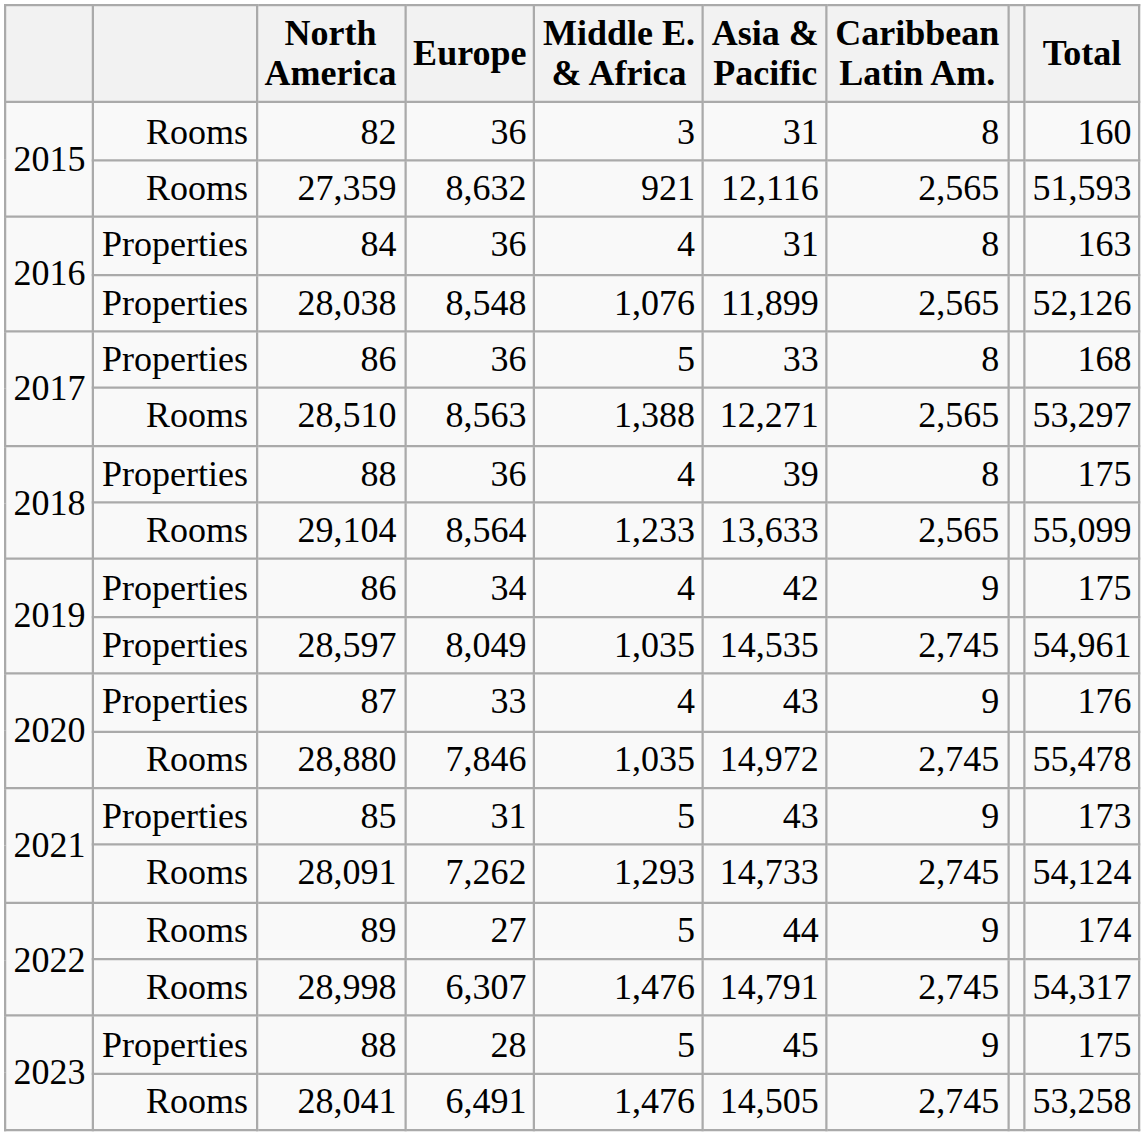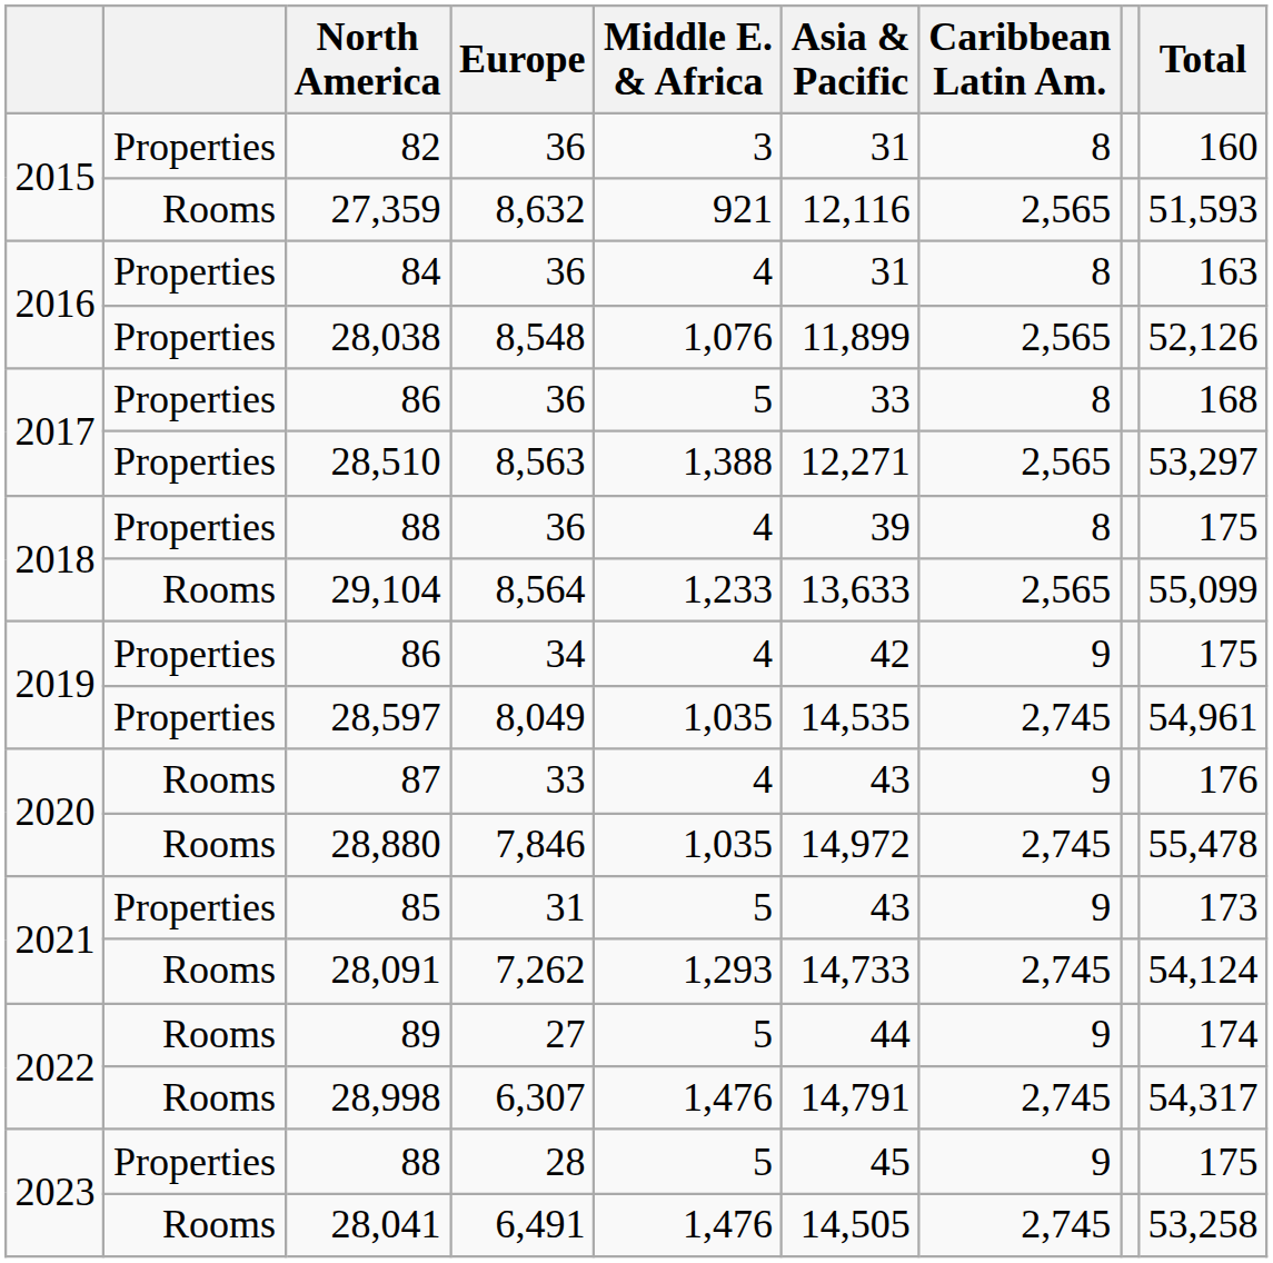 <table class="wikitable" style="text-align:right;">
 <tr>
 <th class="unsortable"></th>
 <th></th>
 <th>North<br>America</th>
 <th>Europe</th>
 <th>Middle E.<br>& Africa</th>
 <th>Asia &<br>Pacific</th>
 <th>Caribbean<br>Latin Am.</th>
 <th></th>
 <th>Total</th>
 </tr>
 <tr>
 <td rowspan=2>2015</td>
-<td>Rooms</td>
+<td>Properties</td>
 <td>82</td>
 <td>36</td>
 <td>3</td>
 <td>31</td>
 <td>8</td>
 <td></td>
 <td>160</td>
 </tr>
 <tr>
 <td>Rooms</td>
 <td>27,359</td>
 <td>8,632</td>
 <td>921</td>
 <td>12,116</td>
 <td>2,565</td>
 <td></td>
 <td>51,593</td>
 </tr>
 <tr>
 <td rowspan=2>2016</td>
 <td>Properties</td>
 <td>84</td>
 <td>36</td>
 <td>4</td>
 <td>31</td>
 <td>8</td>
 <td></td>
 <td>163</td>
 </tr>
 <tr>
 <td>Properties</td>
 <td>28,038</td>
 <td>8,548</td>
 <td>1,076</td>
 <td>11,899</td>
 <td>2,565</td>
 <td></td>
 <td>52,126</td>
 </tr>
 <tr>
 <td rowspan=2>2017</td>
 <td>Properties</td>
 <td>86</td>
 <td>36</td>
 <td>5</td>
 <td>33</td>
 <td>8</td>
 <td></td>
 <td>168</td>
 </tr>
 <tr>
-<td>Rooms</td>
+<td>Properties</td>
 <td>28,510</td>
 <td>8,563</td>
 <td>1,388</td>
 <td>12,271</td>
 <td>2,565</td>
 <td></td>
 <td>53,297</td>
 </tr>
 <tr>
 <td rowspan=2>2018</td>
 <td>Properties</td>
 <td>88</td>
 <td>36</td>
 <td>4</td>
 <td>39</td>
 <td>8</td>
 <td></td>
 <td>175</td>
 </tr>
 <tr>
 <td>Rooms</td>
 <td>29,104</td>
 <td>8,564</td>
 <td>1,233</td>
 <td>13,633</td>
 <td>2,565</td>
 <td></td>
 <td>55,099</td>
 </tr>
 <tr>
 <td rowspan=2>2019</td>
 <td>Properties</td>
 <td>86</td>
 <td>34</td>
 <td>4</td>
 <td>42</td>
 <td>9</td>
 <td></td>
 <td>175</td>
 </tr>
 <tr>
 <td>Properties</td>
 <td>28,597</td>
 <td>8,049</td>
 <td>1,035</td>
 <td>14,535</td>
 <td>2,745</td>
 <td></td>
 <td>54,961</td>
 </tr>
 <tr>
 <td rowspan=2>2020</td>
-<td>Properties</td>
+<td>Rooms</td>
 <td>87</td>
 <td>33</td>
 <td>4</td>
 <td>43</td>
 <td>9</td>
 <td></td>
 <td>176</td>
 </tr>
 <tr>
 <td>Rooms</td>
 <td>28,880</td>
 <td>7,846</td>
 <td>1,035</td>
 <td>14,972</td>
 <td>2,745</td>
 <td></td>
 <td>55,478</td>
 </tr>
 <tr>
 <td rowspan=2>2021</td>
 <td>Properties</td>
 <td>85</td>
 <td>31</td>
 <td>5</td>
 <td>43</td>
 <td>9</td>
 <td></td>
 <td>173</td>
 </tr>
 <tr>
 <td>Rooms</td>
 <td>28,091</td>
 <td>7,262</td>
 <td>1,293</td>
 <td>14,733</td>
 <td>2,745</td>
 <td></td>
 <td>54,124</td>
 </tr>
 <tr>
 <td rowspan=2>2022</td>
 <td>Rooms</td>
 <td>89</td>
 <td>27</td>
 <td>5</td>
 <td>44</td>
 <td>9</td>
 <td></td>
 <td>174</td>
 </tr>
 <tr>
 <td>Rooms</td>
 <td>28,998</td>
 <td>6,307</td>
 <td>1,476</td>
 <td>14,791</td>
 <td>2,745</td>
 <td></td>
 <td>54,317</td>
 </tr>
 <tr>
 <td rowspan=2>2023</td>
 <td>Properties</td>
 <td>88</td>
 <td>28</td>
 <td>5</td>
 <td>45</td>
 <td>9</td>
 <td></td>
 <td>175</td>
 </tr>
 <tr>
 <td>Rooms</td>
 <td>28,041</td>
 <td>6,491</td>
 <td>1,476</td>
 <td>14,505</td>
 <td>2,745</td>
 <td></td>
 <td>53,258</td>
 </tr>
 </table>
